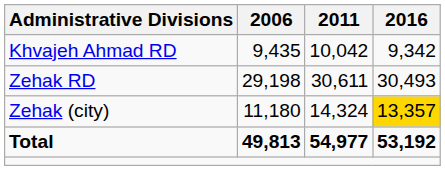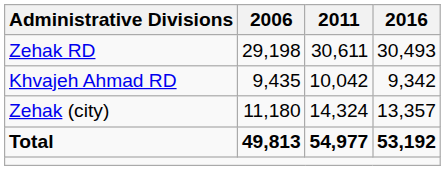 <table class="wikitable">
 <tr>
 <th>Administrative Divisions</th>
 <th>2006</th>
 <th>2011</th>
 <th>2016</th>
 </tr>
 <tr>
+<td><a href='#'>Zehak RD</a></td>
+<td style="text-align: right;">29,198</td>
+<td style="text-align: right;">30,611</td>
+<td style="text-align: right;">30,493</td>
+</tr>
+<tr>
 <td><a href='#'>Khvajeh Ahmad RD</a></td>
 <td style="text-align: right;">9,435</td>
 <td style="text-align: right;">10,042</td>
 <td style="text-align: right;">9,342</td>
 </tr>
 <tr>
-<td><a href='#'>Zehak RD</a></td>
-<td style="text-align: right;">29,198</td>
-<td style="text-align: right;">30,611</td>
-<td style="text-align: right;">30,493</td>
-</tr>
-<tr>
 <td><a href='#'>Zehak</a> (city)</td>
 <td style="text-align: right;">11,180</td>
 <td style="text-align: right;">14,324</td>
-<td style="background: gold; text-align: right;">13,357</td>
+<td style="text-align: right;">13,357</td>
 </tr>
 <tr>
 <td><strong>Total</strong></td>
 <td style="text-align: right;"><strong>49,813</strong></td>
 <td style="text-align: right;"><strong>54,977</strong></td>
 <td style="text-align: right;"><strong>53,192</strong></td>
 </tr>
 <tr>
 <td colspan=4></td>
 </tr>
 </table>
